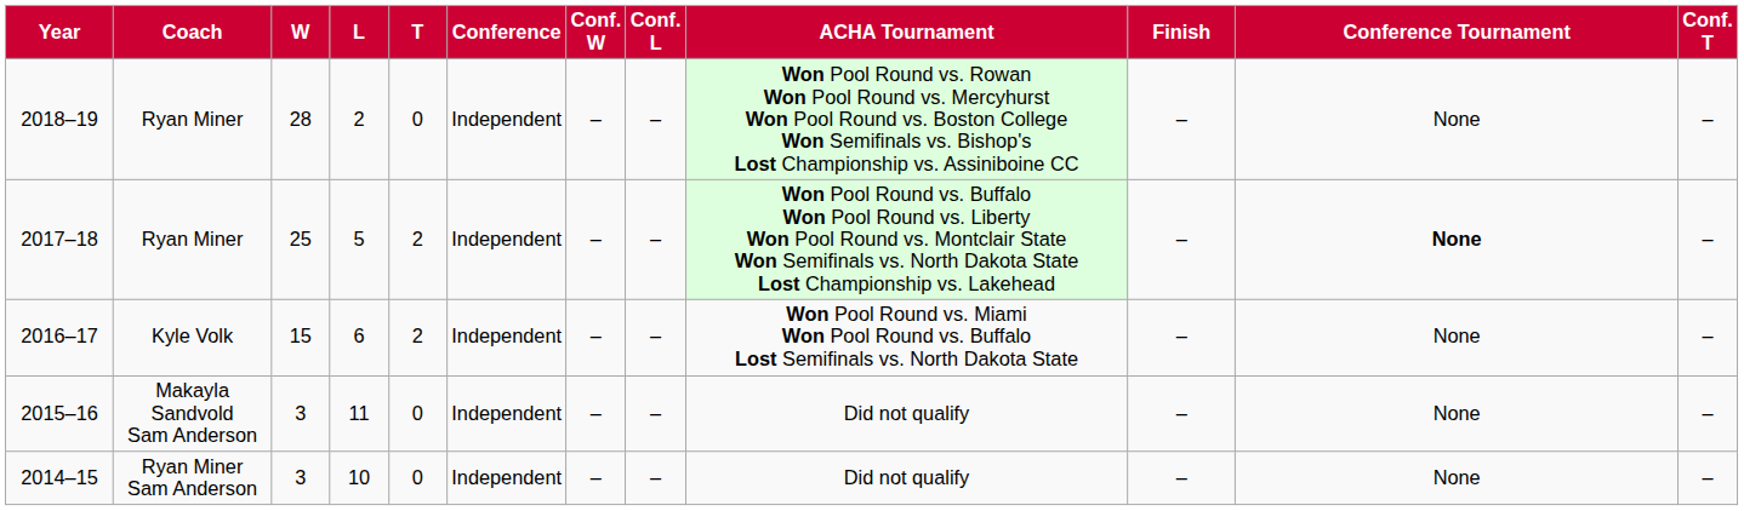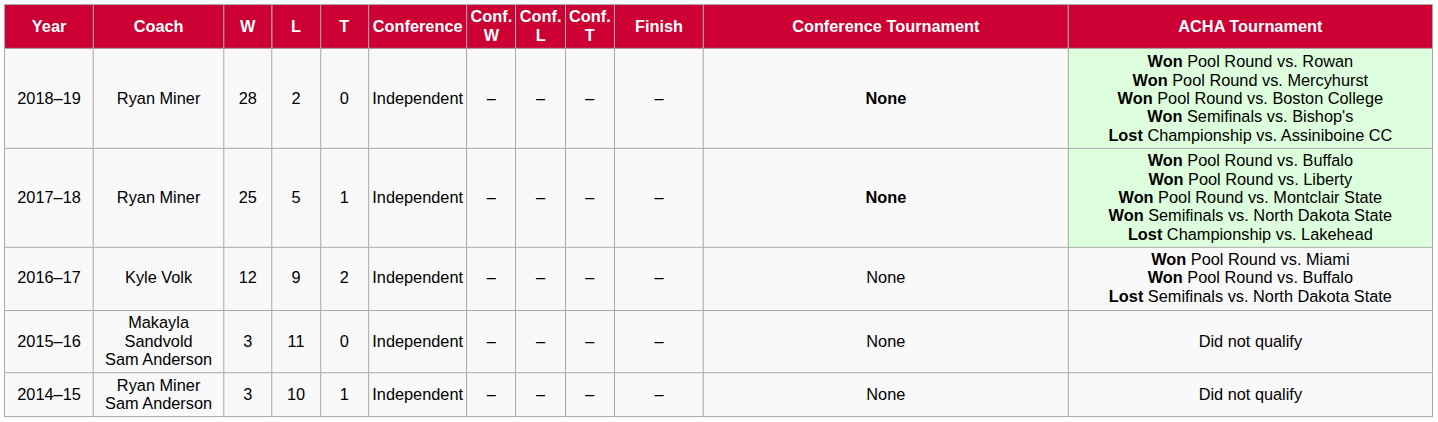 <table class="wikitable">
 <tr align="center"  style="background:#cc0033;color:#ffffff;">
 <td ! scope="col" width="80px"><strong>Year</strong></td>
 <td ! scope="col" width="120px"><strong>Coach</strong></td>
 <td ! scope="col" width="40px"><strong>W</strong></td>
 <td ! scope="col" width="40px"><strong>L</strong></td>
 <td ! scope="col" width="40px"><strong>T</strong></td>
 <td ! scope="col" width="80px"><strong>Conference</strong></td>
 <td ! scope="col" width="40px"><strong>Conf. <br> W </strong></td>
 <td ! scope="col" width="40px"><strong>Conf. <br> L</strong></td>
-<td ! scope="col" width="350px"><strong>ACHA Tournament</strong></td>
+<td ! scope="col" width="40px"><strong>Conf. <br> T</strong></td>
 <td ! scope="col" width="80px"><strong>Finish</strong></td>
 <td ! scope="col" width="350px"><strong>Conference Tournament</strong></td>
-<td ! scope="col" width="40px"><strong>Conf. <br> T</strong></td>
+<td ! scope="col" width="350px"><strong>ACHA Tournament</strong></td>
 </tr>
 <tr align="center" bgcolor="">
 <td>2018–19</td>
 <td>Ryan Miner</td>
 <td>28</td>
 <td>2</td>
 <td>0</td>
 <td>Independent</td>
 <td>–</td>
 <td>–</td>
+<td>–</td>
+<td>–</td>
+<td><strong>None</strong></td>
 <td style="background: #ddffdd;"><strong>Won</strong> Pool Round vs. Rowan  <br> <strong>Won</strong> Pool Round vs. Mercyhurst  <br> <strong>Won</strong> Pool Round vs. Boston College   <br> <strong>Won</strong> Semifinals vs. Bishop's   <br> <strong>Lost</strong> Championship vs. Assiniboine CC </td>
-<td>–</td>
-<td>None</td>
-<td>–</td>
 </tr>
 <tr align="center" bgcolor="">
 <td>2017–18</td>
 <td>Ryan Miner</td>
 <td>25</td>
 <td>5</td>
+<td>1</td>
+<td>Independent</td>
+<td>–</td>
+<td>–</td>
+<td>–</td>
+<td>–</td>
+<td><strong>None</strong></td>
+<td style="background: #ddffdd;"><strong>Won</strong> Pool Round vs. Buffalo  <br> <strong>Won</strong> Pool Round vs. Liberty  <br> <strong>Won</strong> Pool Round vs. Montclair State   <br> <strong>Won</strong> Semifinals vs. North Dakota State   <br> <strong>Lost</strong> Championship vs. Lakehead </td>
+</tr>
+<tr align="center" bgcolor="">
+<td>2016–17</td>
+<td>Kyle Volk</td>
+<td>12</td>
+<td>9</td>
 <td>2</td>
 <td>Independent</td>
 <td>–</td>
 <td>–</td>
-<td style="background: #ddffdd;"><strong>Won</strong> Pool Round vs. Buffalo  <br> <strong>Won</strong> Pool Round vs. Liberty  <br> <strong>Won</strong> Pool Round vs. Montclair State   <br> <strong>Won</strong> Semifinals vs. North Dakota State   <br> <strong>Lost</strong> Championship vs. Lakehead </td>
-<td>–</td>
-<td><strong>None</strong></td>
-<td>–</td>
-</tr>
-<tr align="center" bgcolor="">
-<td>2016–17</td>
-<td>Kyle Volk</td>
-<td>15</td>
-<td>6</td>
-<td>2</td>
-<td>Independent</td>
 <td>–</td>
 <td>–</td>
+<td>None</td>
 <td><strong>Won</strong> Pool Round vs. Miami  <br> <strong>Won</strong> Pool Round vs. Buffalo  <br> <strong>Lost</strong> Semifinals vs. North Dakota State </td>
-<td>–</td>
-<td>None</td>
-<td>–</td>
 </tr>
 <tr align="center" bgcolor="">
 <td>2015–16</td>
 <td>Makayla Sandvold<br>Sam Anderson</td>
 <td>3</td>
 <td>11</td>
 <td>0</td>
 <td>Independent</td>
 <td>–</td>
 <td>–</td>
-<td>Did not qualify</td>
+<td>–</td>
 <td>–</td>
 <td>None</td>
-<td>–</td>
+<td>Did not qualify</td>
 </tr>
 <tr align="center" bgcolor="">
 <td>2014–15</td>
 <td>Ryan Miner<br>Sam Anderson</td>
 <td>3</td>
 <td>10</td>
-<td>0</td>
+<td>1</td>
 <td>Independent</td>
 <td>–</td>
 <td>–</td>
-<td>Did not qualify</td>
+<td>–</td>
 <td>–</td>
 <td>None</td>
-<td>–</td>
+<td>Did not qualify</td>
 </tr>
 </table>
